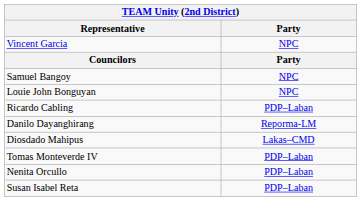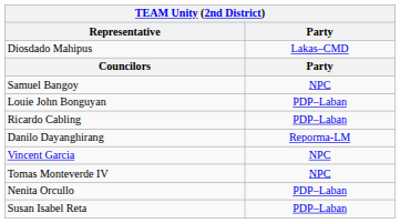 <table class="wikitable" style="width:35em">
 <tr>
 <th colspan=2><a href='#'>TEAM Unity</a> (<a href='#'>2nd District</a>)</th>
 </tr>
 <tr>
 <th>Representative</th>
 <th>Party</th>
 </tr>
 <tr>
-<td><a href='#'>Vincent Garcia</a></td>
-<td align="center"><a href='#'>NPC</a></td>
+<td>Diosdado Mahipus</td>
+<td align="center"><a href='#'>Lakas–CMD</a></td>
 </tr>
 <tr>
 <th>Councilors</th>
 <th>Party</th>
 </tr>
 <tr>
 <td>Samuel Bangoy</td>
 <td align="center"><a href='#'>NPC</a></td>
 </tr>
 <tr>
 <td>Louie John Bonguyan</td>
-<td align="center"><a href='#'>NPC</a></td>
+<td align="center"><a href='#'>PDP–Laban</a></td>
 </tr>
 <tr>
 <td>Ricardo Cabling</td>
 <td align="center"><a href='#'>PDP–Laban</a></td>
 </tr>
 <tr>
 <td>Danilo Dayanghirang</td>
 <td align="center"><a href='#'>Reporma-LM</a></td>
 </tr>
 <tr>
-<td>Diosdado Mahipus</td>
-<td align="center"><a href='#'>Lakas–CMD</a></td>
+<td><a href='#'>Vincent Garcia</a></td>
+<td align="center"><a href='#'>NPC</a></td>
 </tr>
 <tr>
 <td>Tomas Monteverde IV</td>
-<td align="center"><a href='#'>PDP–Laban</a></td>
+<td align="center"><a href='#'>NPC</a></td>
 </tr>
 <tr>
 <td>Nenita Orcullo</td>
 <td align="center"><a href='#'>PDP–Laban</a></td>
 </tr>
 <tr>
 <td>Susan Isabel Reta</td>
 <td align="center"><a href='#'>PDP–Laban</a></td>
 </tr>
 </table>
